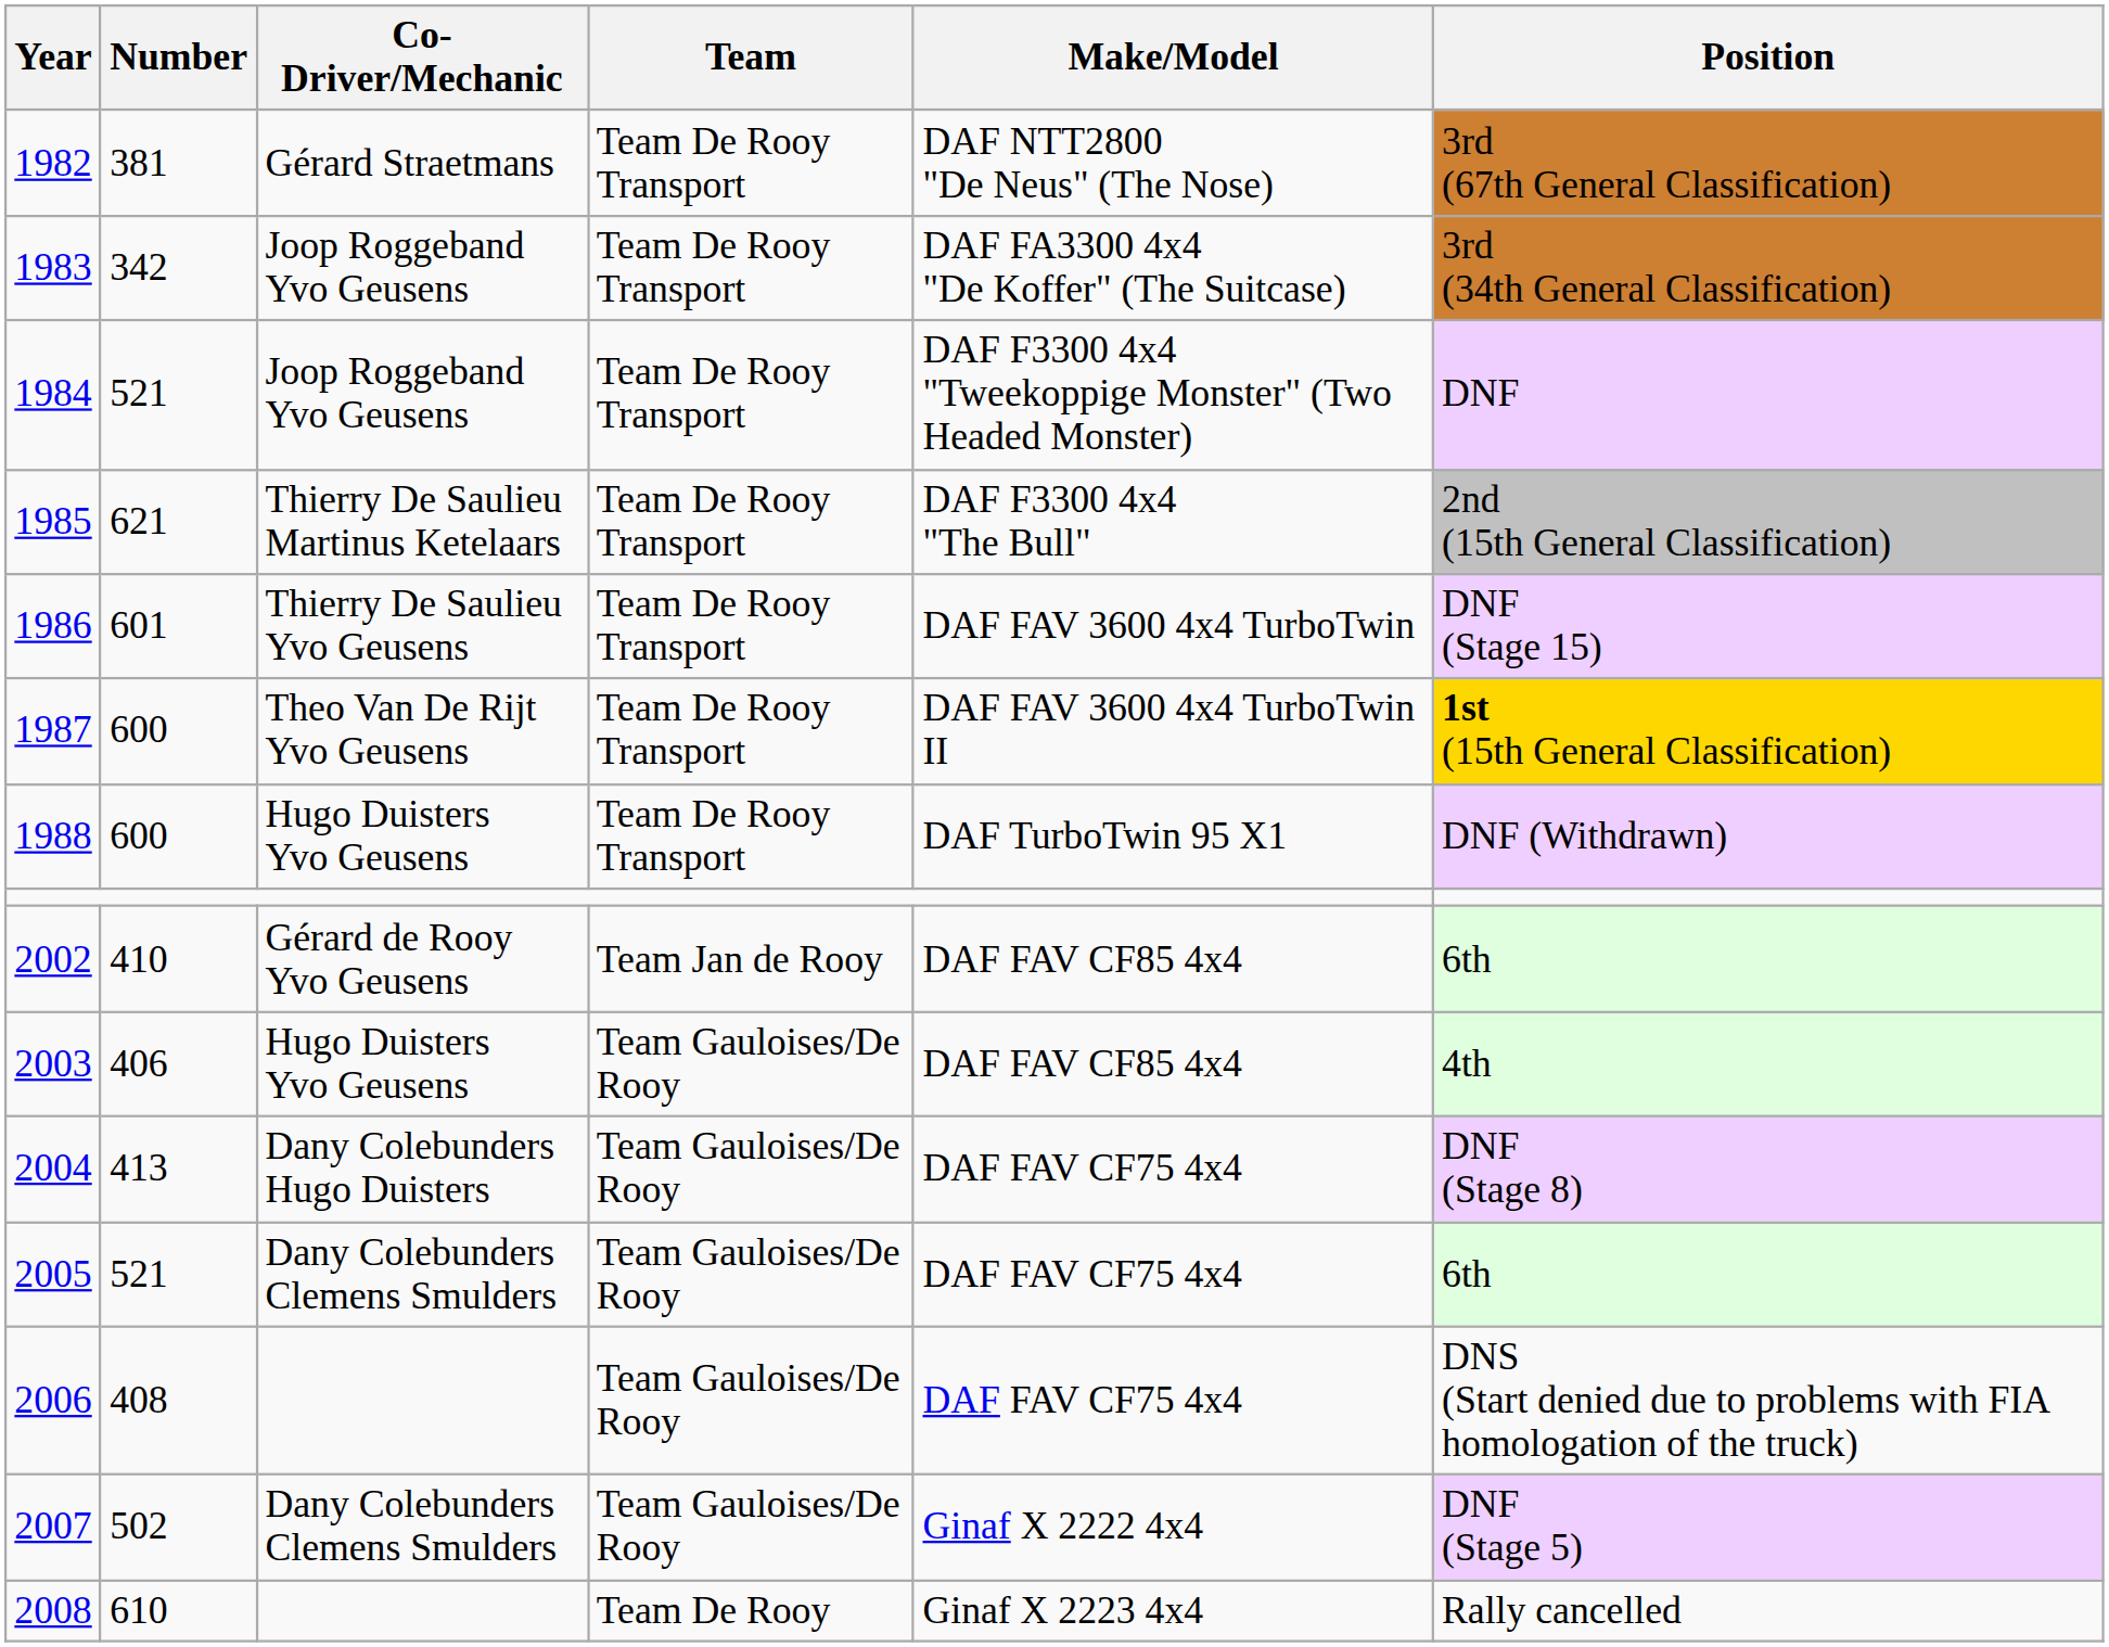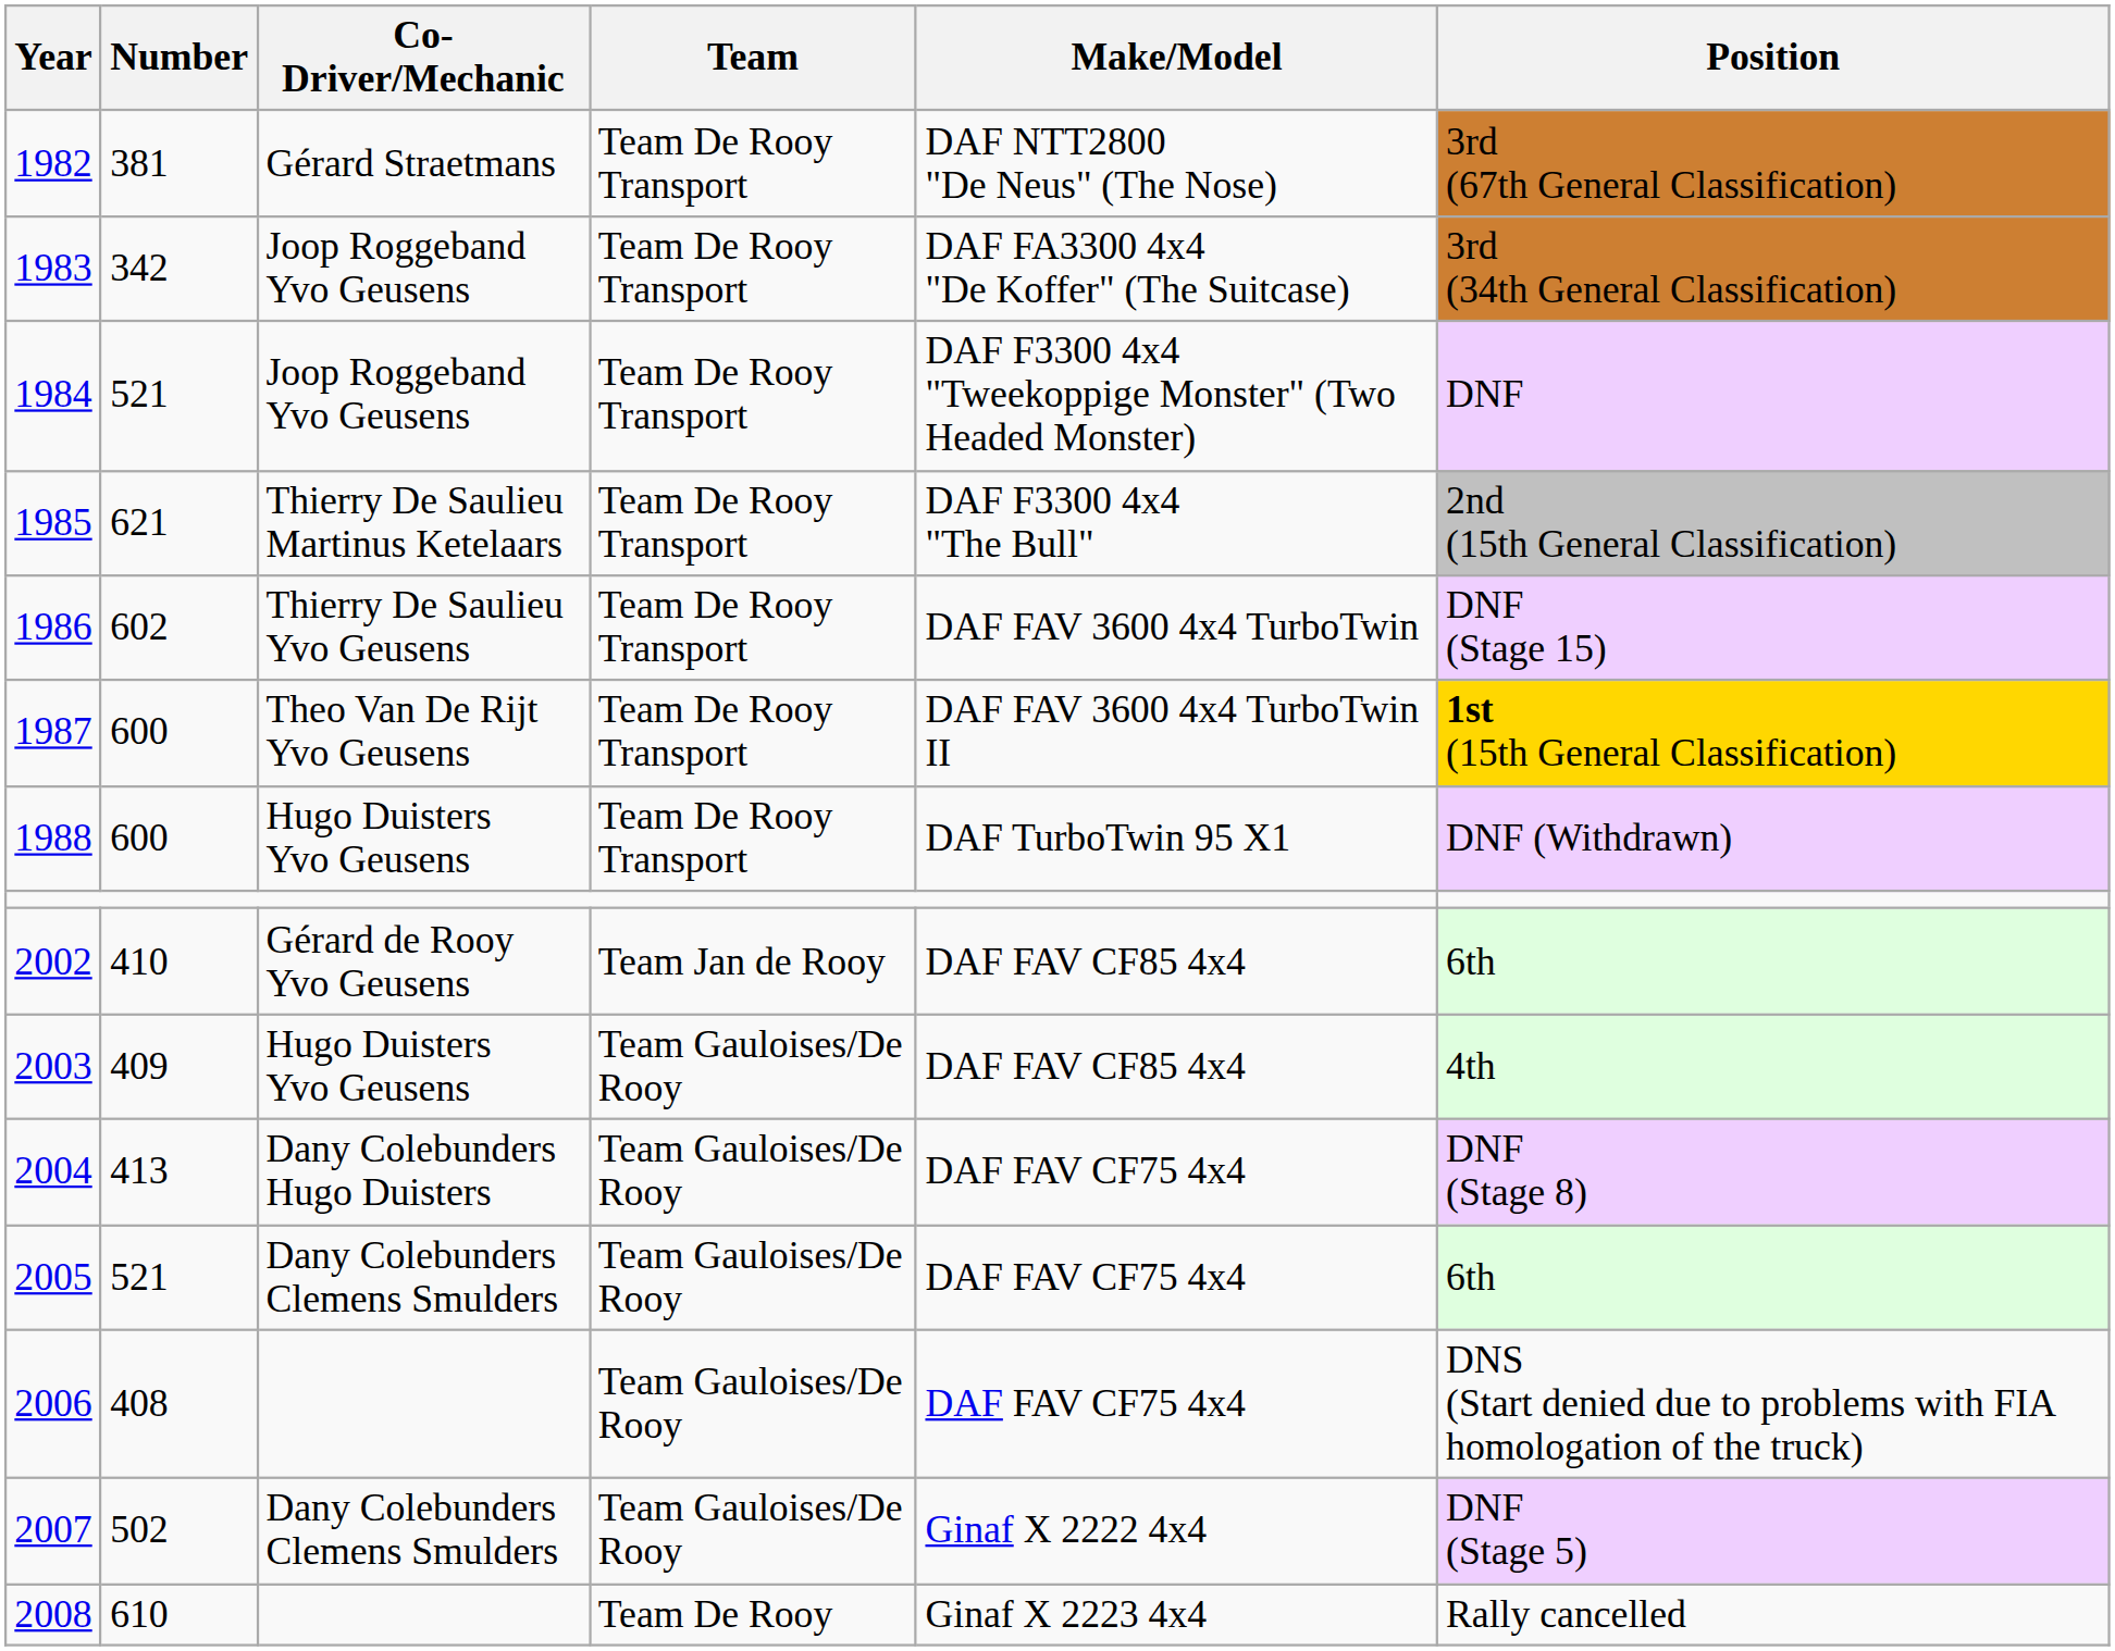 <table class="wikitable">
 <tr>
 <th>Year</th>
 <th>Number</th>
 <th>Co-Driver/Mechanic</th>
 <th>Team</th>
 <th>Make/Model</th>
 <th>Position</th>
 </tr>
 <tr>
 <td><a href='#'>1982</a></td>
 <td>381</td>
 <td> Gérard Straetmans</td>
 <td>Team De Rooy Transport</td>
 <td>DAF NTT2800<br>"De Neus" (The Nose)</td>
 <td style="background:#CD7F32">3rd<br>(67th General Classification)</td>
 </tr>
 <tr>
 <td><a href='#'>1983</a></td>
 <td>342</td>
 <td> Joop Roggeband<br> Yvo Geusens</td>
 <td>Team De Rooy Transport</td>
 <td>DAF FA3300 4x4<br>"De Koffer" (The Suitcase)</td>
 <td style="background:#CD7F32">3rd<br>(34th General Classification)</td>
 </tr>
 <tr>
 <td><a href='#'>1984</a></td>
 <td>521</td>
 <td> Joop Roggeband<br> Yvo Geusens</td>
 <td>Team De Rooy Transport</td>
 <td>DAF F3300 4x4<br>"Tweekoppige Monster" (Two Headed Monster)</td>
 <td style="background:#efcfff;">DNF</td>
 </tr>
 <tr>
 <td><a href='#'>1985</a></td>
 <td>621</td>
 <td> Thierry De Saulieu<br> Martinus Ketelaars</td>
 <td>Team De Rooy Transport</td>
 <td>DAF F3300 4x4<br>"The Bull"</td>
 <td style="background:silver">2nd<br>(15th General Classification)</td>
 </tr>
 <tr>
 <td><a href='#'>1986</a></td>
-<td>601</td>
+<td>602</td>
 <td> Thierry De Saulieu<br> Yvo Geusens</td>
 <td>Team De Rooy Transport</td>
 <td>DAF FAV 3600 4x4 TurboTwin</td>
 <td style="background:#efcfff;">DNF<br>(Stage 15)</td>
 </tr>
 <tr>
 <td><a href='#'>1987</a></td>
 <td>600</td>
 <td> Theo Van De Rijt<br> Yvo Geusens</td>
 <td>Team De Rooy Transport</td>
 <td>DAF FAV 3600 4x4 TurboTwin II</td>
 <td style="background:gold"><strong>1st</strong><br>(15th General Classification)</td>
 </tr>
 <tr>
 <td><a href='#'>1988</a></td>
 <td>600</td>
 <td> Hugo Duisters<br> Yvo Geusens</td>
 <td>Team De Rooy Transport</td>
 <td>DAF TurboTwin 95 X1</td>
 <td style="background:#efcfff;">DNF (Withdrawn)</td>
 </tr>
 <tr>
 <td colspan="5"></td>
 </tr>
 <tr>
 <td><a href='#'>2002</a></td>
 <td>410</td>
 <td> Gérard de Rooy<br> Yvo Geusens</td>
 <td>Team Jan de Rooy</td>
 <td>DAF FAV CF85 4x4</td>
 <td style="background:#dfffdf">6th</td>
 </tr>
 <tr>
 <td><a href='#'>2003</a></td>
-<td>406</td>
+<td>409</td>
 <td> Hugo Duisters<br> Yvo Geusens</td>
 <td>Team Gauloises/De Rooy</td>
 <td>DAF FAV CF85 4x4</td>
 <td style="background:#dfffdf">4th</td>
 </tr>
 <tr>
 <td><a href='#'>2004</a></td>
 <td>413</td>
 <td> Dany Colebunders<br> Hugo Duisters</td>
 <td>Team Gauloises/De Rooy</td>
 <td>DAF FAV CF75 4x4</td>
 <td style="background:#efcfff;">DNF<br>(Stage 8)</td>
 </tr>
 <tr>
 <td><a href='#'>2005</a></td>
 <td>521</td>
 <td> Dany Colebunders<br> Clemens Smulders</td>
 <td>Team Gauloises/De Rooy</td>
 <td>DAF FAV CF75 4x4</td>
 <td style="background:#dfffdf">6th</td>
 </tr>
 <tr>
 <td><a href='#'>2006</a></td>
 <td>408</td>
 <td></td>
 <td>Team Gauloises/De Rooy</td>
 <td><a href='#'>DAF</a> FAV CF75 4x4</td>
 <td>DNS<br>(Start denied due to problems with FIA homologation of the truck)</td>
 </tr>
 <tr>
 <td><a href='#'>2007</a></td>
 <td>502</td>
 <td> Dany Colebunders<br> Clemens Smulders</td>
 <td>Team Gauloises/De Rooy</td>
 <td><a href='#'>Ginaf</a> X 2222 4x4</td>
 <td style="background:#efcfff;">DNF<br>(Stage 5)</td>
 </tr>
 <tr>
 <td><a href='#'>2008</a></td>
 <td>610</td>
 <td></td>
 <td>Team De Rooy</td>
 <td>Ginaf X 2223 4x4</td>
 <td>Rally cancelled</td>
 </tr>
 </table>
